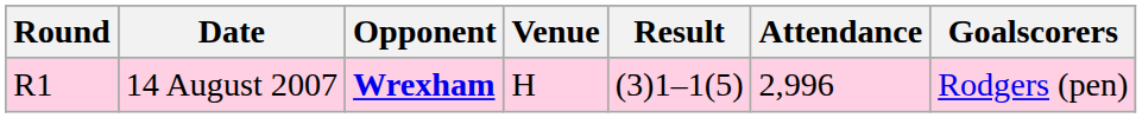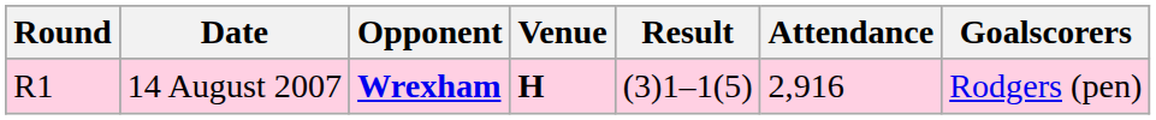 <table class="wikitable">
 <tr>
 <th>Round</th>
 <th>Date</th>
 <th>Opponent</th>
 <th>Venue</th>
 <th>Result</th>
 <th>Attendance</th>
 <th>Goalscorers</th>
 </tr>
 <tr style="background-color: #ffd0e3;">
 <td>R1</td>
 <td>14 August 2007</td>
 <td><strong><a href='#'>Wrexham</a></strong></td>
-<td>H</td>
+<td><strong>H</strong></td>
 <td>(3)1–1(5)</td>
-<td>2,996</td>
+<td>2,916</td>
 <td><a href='#'>Rodgers</a> (pen)</td>
 </tr>
 </table>
